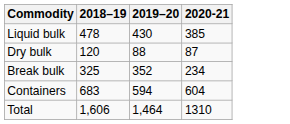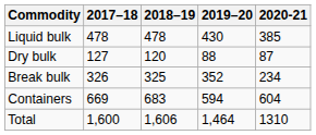 <table class="wikitable sortable" style="font-size: 90%">
 <tr>
 <th>Commodity</th>
+<th>2017–18</th>
 <th>2018–19</th>
 <th>2019–20</th>
 <th>2020-21</th>
 </tr>
 <tr>
 <td>Liquid bulk</td>
 <td>478</td>
+<td>478</td>
 <td>430</td>
 <td>385</td>
 </tr>
 <tr>
 <td>Dry bulk</td>
+<td>127</td>
 <td>120</td>
 <td>88</td>
 <td>87</td>
 </tr>
 <tr>
 <td>Break bulk</td>
+<td>326</td>
 <td>325</td>
 <td>352</td>
 <td>234</td>
 </tr>
 <tr>
 <td>Containers</td>
+<td>669</td>
 <td>683</td>
 <td>594</td>
 <td>604</td>
 </tr>
 <tr class="sortbottom">
 <td>Total</td>
+<td>1,600</td>
 <td>1,606</td>
 <td>1,464</td>
 <td>1310</td>
 </tr>
 </table>
